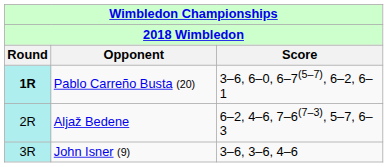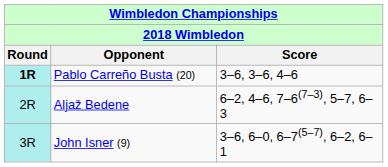 <table class="wikitable">
 <tr>
 <th colspan=3 style="background:#cfc;"><a href='#'>Wimbledon Championships</a></th>
 </tr>
 <tr>
 <th colspan=3 style="background:#cfc;"><a href='#'>2018 Wimbledon</a></th>
 </tr>
 <tr>
 <th width=15>Round</th>
 <th width=200>Opponent</th>
 <th width=200>Score</th>
 </tr>
 <tr>
 <td style="text-align:center; background:#afeeee;"><strong>1R</strong></td>
 <td> <a href='#'>Pablo Carreño Busta</a> <small>(20)</small></td>
-<td>3–6, 6–0, 6–7<sup>(5–7)</sup>, 6–2, 6–1</td>
+<td>3–6, 3–6, 4–6</td>
 </tr>
 <tr>
 <td style="text-align:center; background:#afeeee;">2R</td>
 <td> <a href='#'>Aljaž Bedene</a></td>
 <td>6–2, 4–6, 7–6<sup>(7–3)</sup>, 5–7, 6–3</td>
 </tr>
 <tr>
 <td style="text-align:center; background:#afeeee;">3R</td>
 <td> <a href='#'>John Isner</a> <small>(9)</small></td>
-<td>3–6, 3–6, 4–6</td>
+<td>3–6, 6–0, 6–7<sup>(5–7)</sup>, 6–2, 6–1</td>
 </tr>
 </table>
